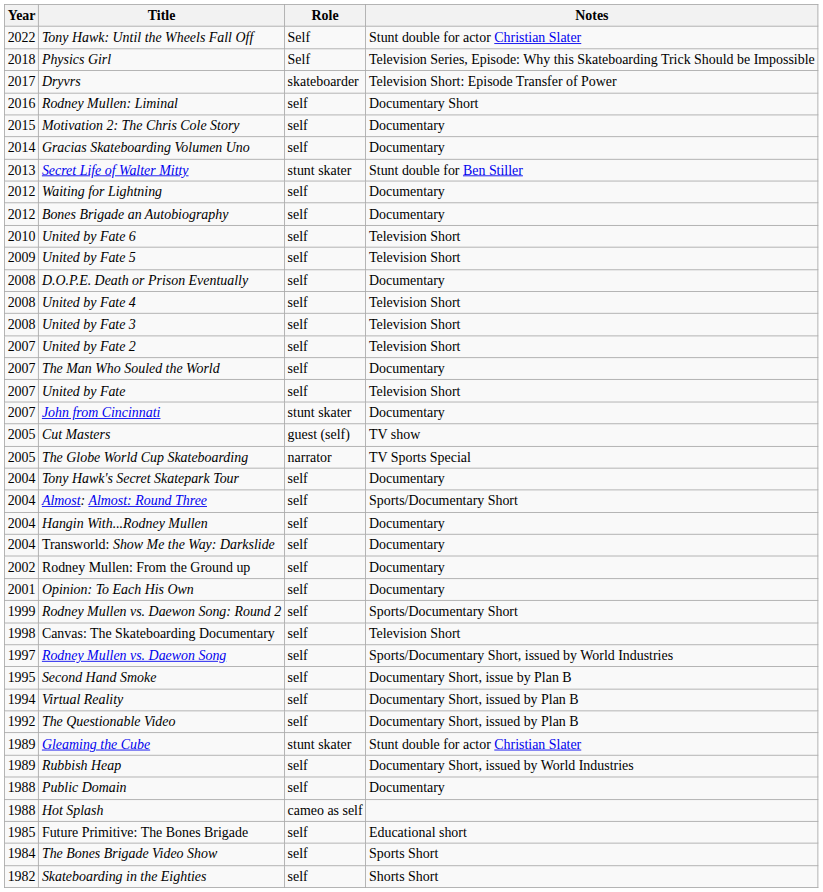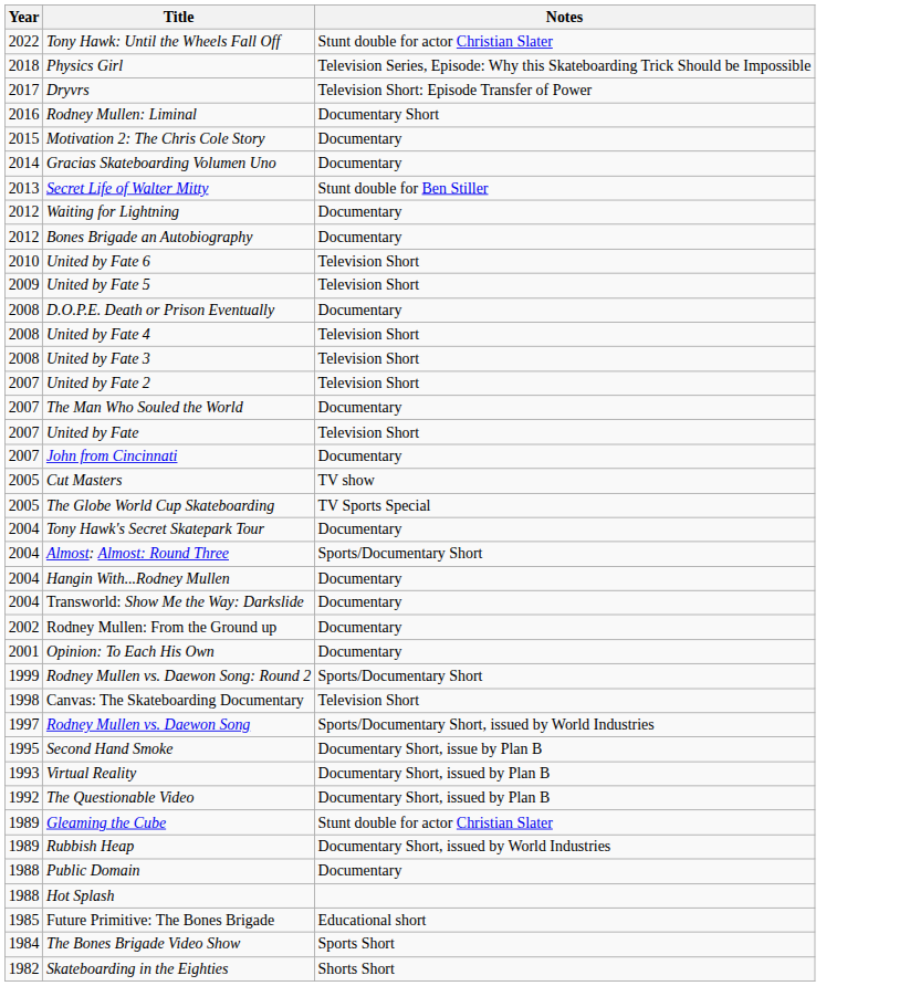 <table class="wikitable">
 <tr>
 <th>Year</th>
 <th>Title</th>
-<th>Role</th>
 <th>Notes</th>
 </tr>
 <tr>
 <td>2022</td>
 <td><em>Tony Hawk: Until the Wheels Fall Off</em></td>
-<td>Self</td>
 <td>Stunt double for actor <a href='#'>Christian Slater</a></td>
 </tr>
 <tr>
 <td>2018</td>
 <td><em>Physics Girl</em></td>
-<td>Self</td>
 <td>Television Series, Episode: Why this Skateboarding Trick Should be Impossible</td>
 </tr>
 <tr>
 <td>2017</td>
 <td><em>Dryvrs</em></td>
-<td>skateboarder</td>
 <td>Television Short: Episode Transfer of Power</td>
 </tr>
 <tr>
 <td>2016</td>
 <td><em>Rodney Mullen: Liminal</em></td>
-<td>self</td>
 <td>Documentary Short</td>
 </tr>
 <tr>
 <td>2015</td>
 <td><em>Motivation 2: The Chris Cole Story</em></td>
-<td>self</td>
 <td>Documentary</td>
 </tr>
 <tr>
 <td>2014</td>
 <td><em>Gracias Skateboarding Volumen Uno</em></td>
-<td>self</td>
 <td>Documentary</td>
 </tr>
 <tr>
 <td>2013</td>
 <td><a href='#'><em>Secret Life of Walter Mitty</em></a></td>
-<td>stunt skater</td>
 <td>Stunt double for <a href='#'>Ben Stiller</a></td>
 </tr>
 <tr>
 <td>2012</td>
 <td><em>Waiting for Lightning</em></td>
-<td>self</td>
 <td>Documentary</td>
 </tr>
 <tr>
 <td>2012</td>
 <td><em>Bones Brigade an Autobiography</em></td>
-<td>self</td>
 <td>Documentary</td>
 </tr>
 <tr>
 <td>2010</td>
 <td><em>United by Fate 6</em></td>
-<td>self</td>
 <td>Television Short</td>
 </tr>
 <tr>
 <td>2009</td>
 <td><em>United by Fate 5</em></td>
-<td>self</td>
 <td>Television Short</td>
 </tr>
 <tr>
 <td>2008</td>
 <td><em>D.O.P.E. Death or Prison Eventually</em></td>
-<td>self</td>
 <td>Documentary</td>
 </tr>
 <tr>
 <td>2008</td>
 <td><em>United by Fate 4</em></td>
-<td>self</td>
 <td>Television Short</td>
 </tr>
 <tr>
 <td>2008</td>
 <td><em>United by Fate 3</em></td>
-<td>self</td>
 <td>Television Short</td>
 </tr>
 <tr>
 <td>2007</td>
 <td><em>United by Fate 2</em></td>
-<td>self</td>
 <td>Television Short</td>
 </tr>
 <tr>
 <td>2007</td>
 <td><em>The Man Who Souled the World</em></td>
-<td>self</td>
 <td>Documentary</td>
 </tr>
 <tr>
 <td>2007</td>
 <td><em>United by Fate</em></td>
-<td>self</td>
 <td>Television Short</td>
 </tr>
 <tr>
 <td>2007</td>
 <td><em><a href='#'>John from Cincinnati</a></em></td>
-<td>stunt skater</td>
 <td>Documentary</td>
 </tr>
 <tr>
 <td>2005</td>
 <td><em>Cut Masters</em></td>
-<td>guest (self)</td>
 <td>TV show</td>
 </tr>
 <tr>
 <td>2005</td>
 <td><em>The Globe World Cup Skateboarding</em></td>
-<td>narrator</td>
 <td>TV Sports Special</td>
 </tr>
 <tr>
 <td>2004</td>
 <td><em>Tony Hawk's Secret Skatepark Tour</em></td>
-<td>self</td>
 <td>Documentary</td>
 </tr>
 <tr>
 <td>2004</td>
 <td><em><a href='#'>Almost</a>: <a href='#'>Almost: Round Three</a></em></td>
-<td>self</td>
 <td>Sports/Documentary Short</td>
 </tr>
 <tr>
 <td>2004</td>
 <td><em>Hangin With...Rodney Mullen</em></td>
-<td>self</td>
 <td>Documentary</td>
 </tr>
 <tr>
 <td>2004</td>
 <td>Transworld: <em>Show Me the Way: Darkslide</em></td>
-<td>self</td>
 <td>Documentary</td>
 </tr>
 <tr>
 <td>2002</td>
 <td>Rodney Mullen: From the Ground up</td>
-<td>self</td>
 <td>Documentary</td>
 </tr>
 <tr>
 <td>2001</td>
 <td><em>Opinion: To Each His Own</em></td>
-<td>self</td>
 <td>Documentary</td>
 </tr>
 <tr>
 <td>1999</td>
 <td><em>Rodney Mullen vs. Daewon Song: Round 2</em></td>
-<td>self</td>
 <td>Sports/Documentary Short</td>
 </tr>
 <tr>
 <td>1998</td>
 <td>Canvas: The Skateboarding Documentary</td>
-<td>self</td>
 <td>Television Short</td>
 </tr>
 <tr>
 <td>1997</td>
 <td><em><a href='#'>Rodney Mullen vs. Daewon Song</a></em></td>
-<td>self</td>
 <td>Sports/Documentary Short, issued by World Industries</td>
 </tr>
 <tr>
 <td>1995</td>
 <td><em>Second Hand Smoke</em></td>
-<td>self</td>
 <td>Documentary Short, issue by Plan B</td>
 </tr>
 <tr>
-<td>1994</td>
+<td>1993</td>
 <td><em>Virtual Reality</em></td>
-<td>self</td>
 <td>Documentary Short, issued by Plan B</td>
 </tr>
 <tr>
 <td>1992</td>
 <td><em>The Questionable Video</em></td>
-<td>self</td>
 <td>Documentary Short, issued by Plan B</td>
 </tr>
 <tr>
 <td>1989</td>
 <td><em><a href='#'>Gleaming the Cube</a></em></td>
-<td>stunt skater</td>
 <td>Stunt double for actor <a href='#'>Christian Slater</a></td>
 </tr>
 <tr>
 <td>1989</td>
 <td><em>Rubbish Heap</em></td>
-<td>self</td>
 <td>Documentary Short, issued by World Industries</td>
 </tr>
 <tr>
 <td>1988</td>
 <td><em>Public Domain</em></td>
-<td>self</td>
 <td>Documentary</td>
 </tr>
 <tr>
 <td>1988</td>
 <td><em>Hot Splash</em></td>
-<td>cameo as self</td>
 <td></td>
 </tr>
 <tr>
 <td>1985</td>
 <td>Future Primitive: The Bones Brigade</td>
-<td>self</td>
 <td>Educational short</td>
 </tr>
 <tr>
 <td>1984</td>
 <td><em>The Bones Brigade Video Show</em></td>
-<td>self</td>
 <td>Sports Short</td>
 </tr>
 <tr>
 <td>1982</td>
 <td><em>Skateboarding in the Eighties</em></td>
-<td>self</td>
 <td>Shorts Short</td>
 </tr>
 </table>
